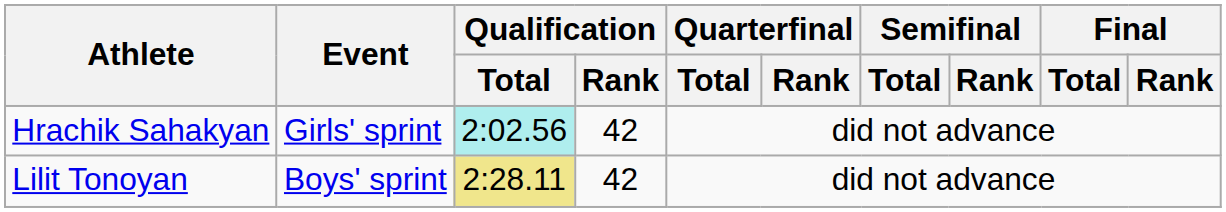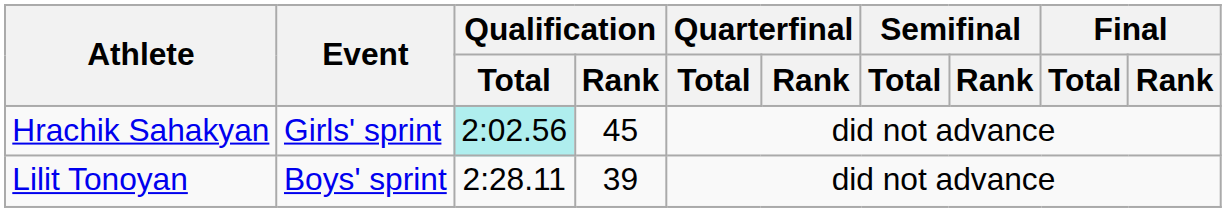 <table class="wikitable">
 <tr>
 <th rowspan="2">Athlete</th>
 <th rowspan="2">Event</th>
 <th colspan="2">Qualification</th>
 <th colspan="2">Quarterfinal</th>
 <th colspan="2">Semifinal</th>
 <th colspan="2">Final</th>
 </tr>
 <tr>
 <th>Total</th>
 <th>Rank</th>
 <th>Total</th>
 <th>Rank</th>
 <th>Total</th>
 <th>Rank</th>
 <th>Total</th>
 <th>Rank</th>
 </tr>
 <tr>
 <td><a href='#'>Hrachik Sahakyan</a></td>
 <td><a href='#'>Girls' sprint</a></td>
 <td align="center" style="background: paleturquoise;">2:02.56</td>
-<td align="center">42</td>
+<td align="center">45</td>
 <td align="center" colspan=6>did not advance</td>
 </tr>
 <tr>
 <td><a href='#'>Lilit Tonoyan</a></td>
 <td><a href='#'>Boys' sprint</a></td>
-<td align="center" style="background: khaki;">2:28.11</td>
-<td align="center">42</td>
+<td align="center">2:28.11</td>
+<td align="center">39</td>
 <td align="center" colspan=6>did not advance</td>
 </tr>
 </table>
